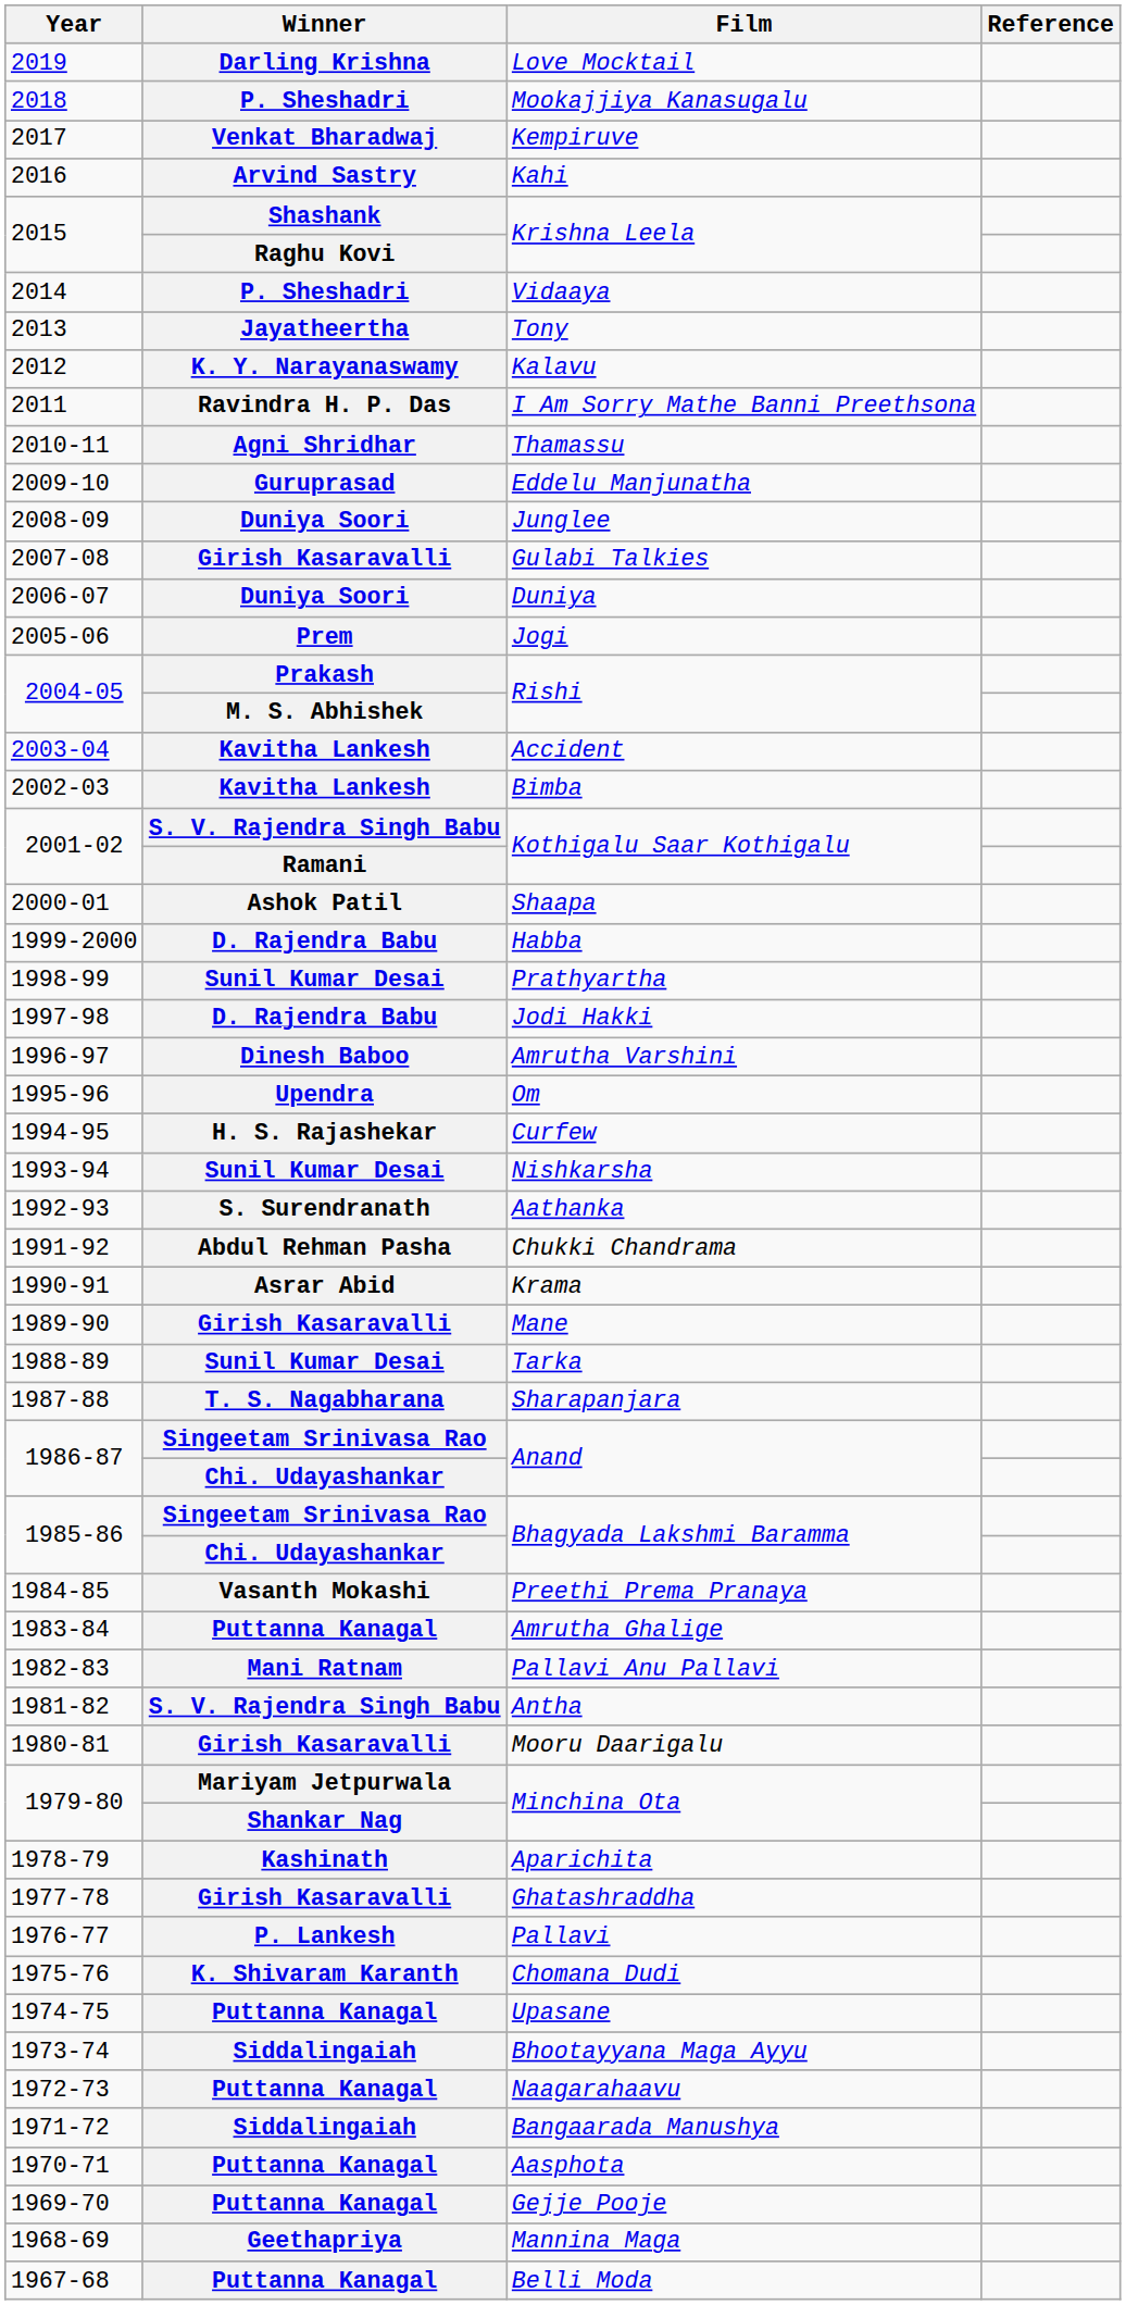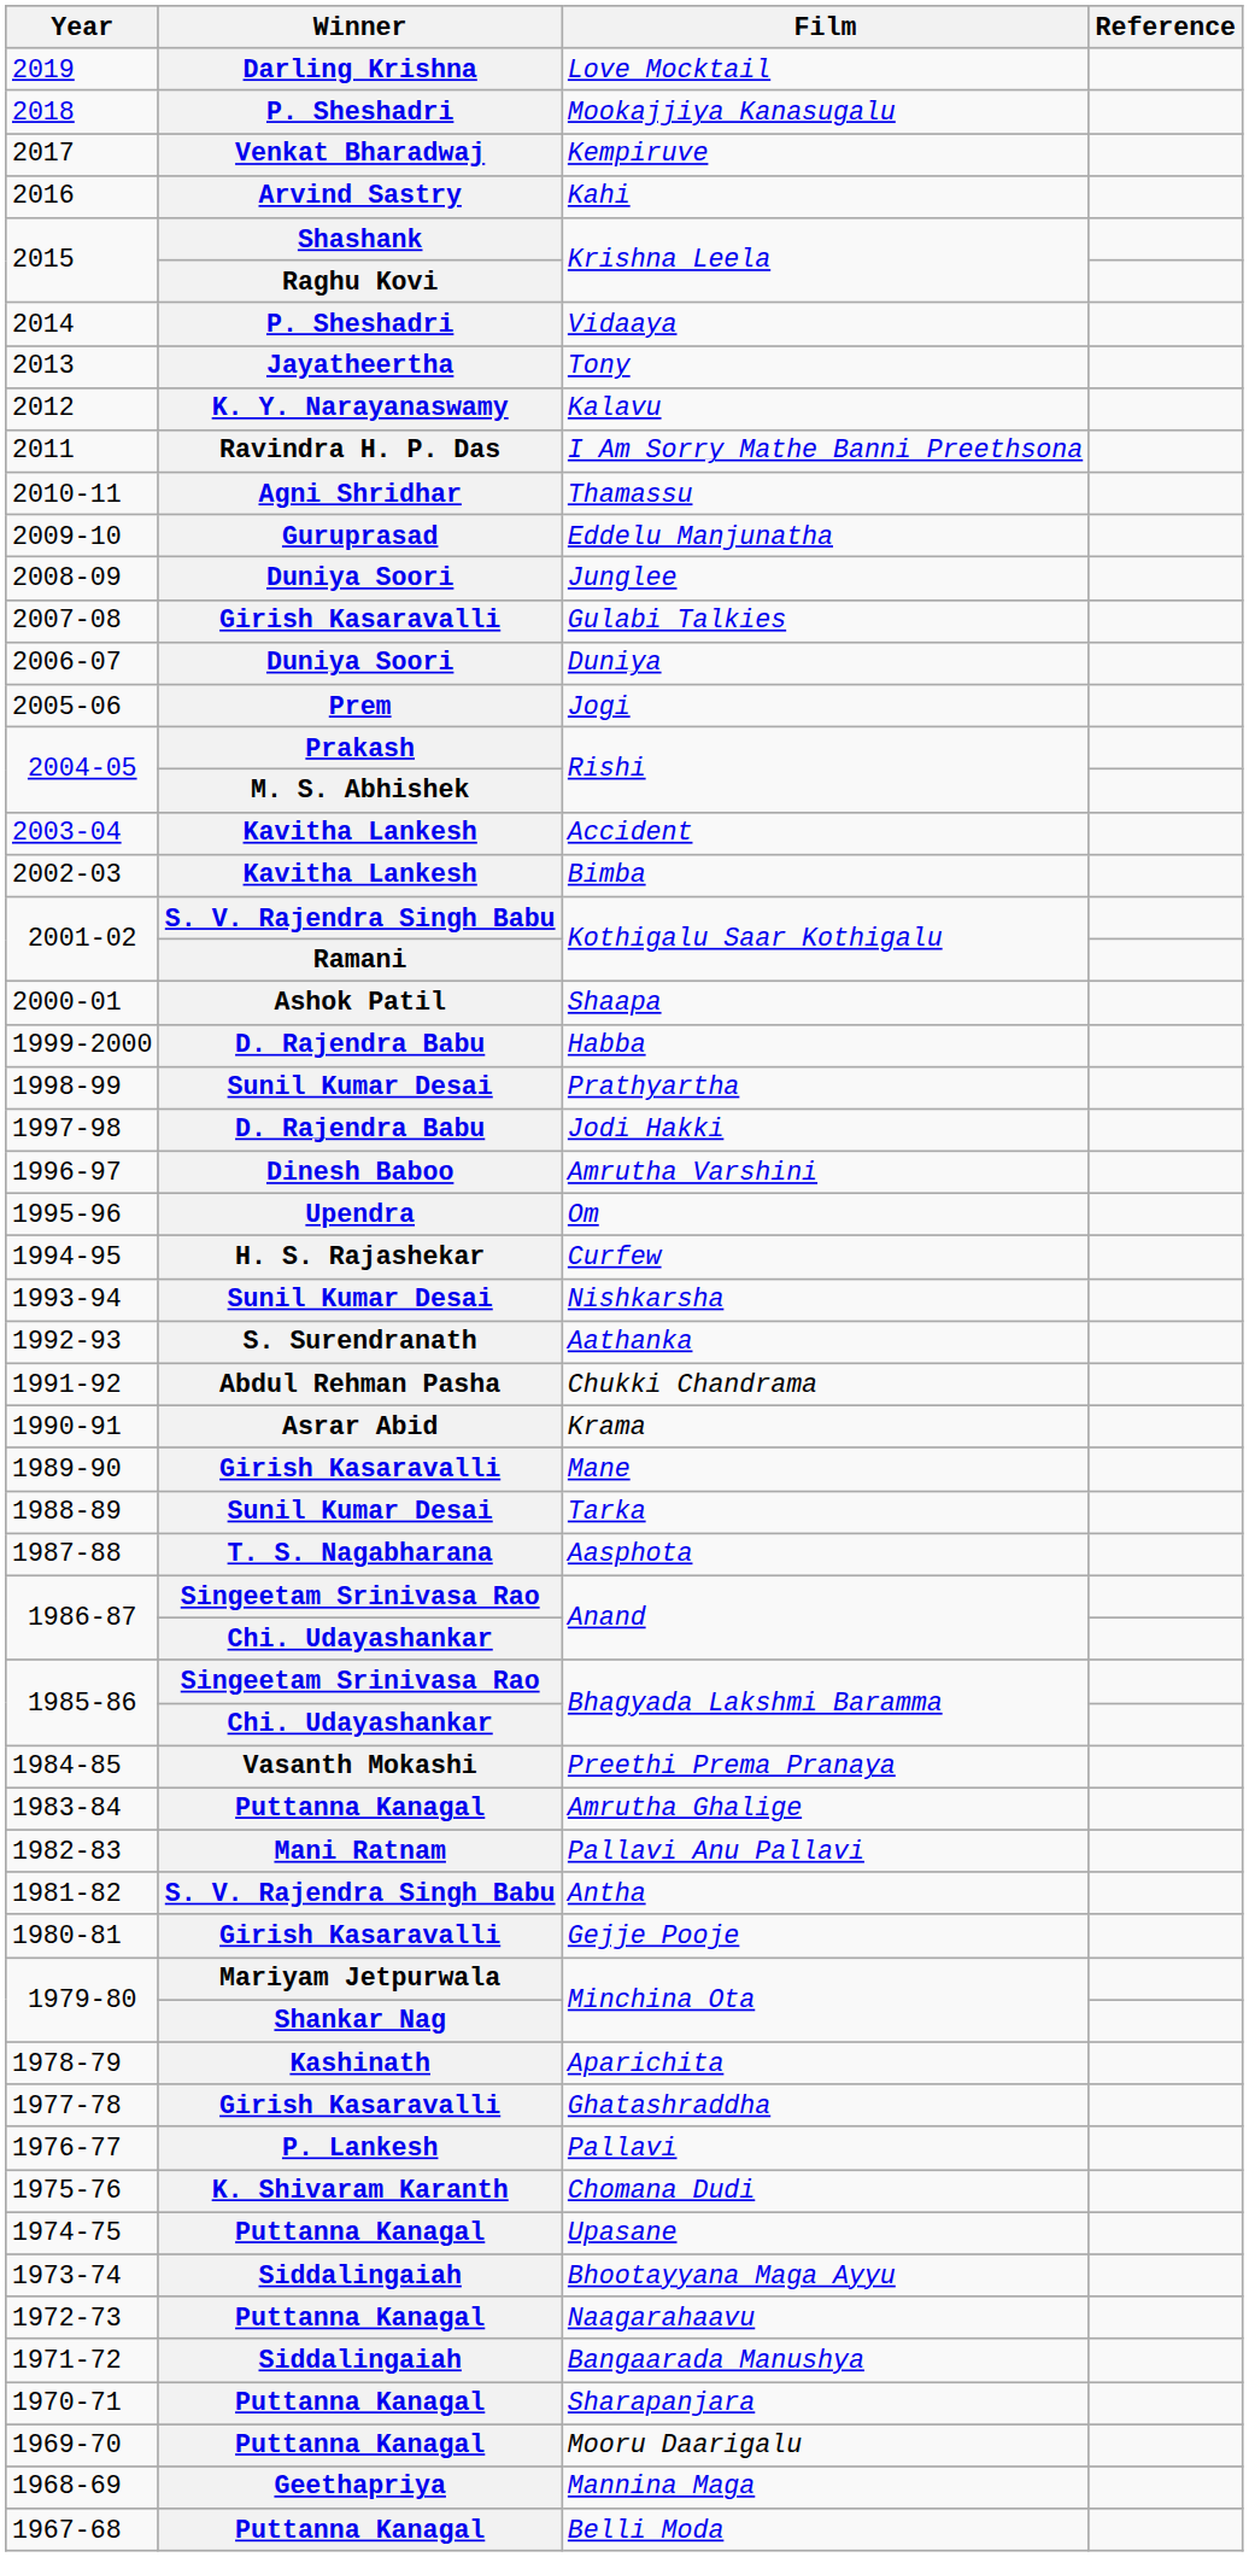 <table class="wikitable sortable">
 <tr>
 <th>Year</th>
 <th>Winner</th>
 <th>Film</th>
 <th>Reference</th>
 </tr>
 <tr>
 <td><a href='#'>2019</a></td>
 <th scope="row"><a href='#'>Darling Krishna</a></th>
 <td><em><a href='#'>Love Mocktail</a></em></td>
 <td></td>
 </tr>
 <tr>
 <td><a href='#'>2018</a></td>
 <th scope="row"><a href='#'>P. Sheshadri</a></th>
 <td><em><a href='#'>Mookajjiya Kanasugalu</a></em></td>
 <td></td>
 </tr>
 <tr>
 <td>2017</td>
 <th scope="row"><a href='#'>Venkat Bharadwaj</a></th>
 <td><em><a href='#'>Kempiruve</a></em></td>
 <td></td>
 </tr>
 <tr>
 <td>2016</td>
 <th scope="row"><a href='#'>Arvind Sastry</a></th>
 <td><em><a href='#'>Kahi</a></em></td>
 <td></td>
 </tr>
 <tr>
 <td rowspan="2">2015</td>
 <th scope="row"><a href='#'>Shashank</a></th>
 <td rowspan="2"><em><a href='#'>Krishna Leela</a></em></td>
 </tr>
 <tr>
 <th scope="row">Raghu Kovi</th>
 <td></td>
 </tr>
 <tr>
 <td>2014</td>
 <th scope="row"><a href='#'>P. Sheshadri</a></th>
 <td><em><a href='#'>Vidaaya</a></em></td>
 <td></td>
 </tr>
 <tr>
 <td>2013</td>
 <th scope="row"><a href='#'>Jayatheertha</a></th>
 <td><em><a href='#'>Tony</a></em></td>
 <td></td>
 </tr>
 <tr>
 <td>2012</td>
 <th scope="row"><a href='#'>K. Y. Narayanaswamy</a></th>
 <td><em><a href='#'>Kalavu</a></em></td>
 <td></td>
 </tr>
 <tr>
 <td>2011</td>
 <th scope="row">Ravindra H. P. Das</th>
 <td><em><a href='#'>I Am Sorry Mathe Banni Preethsona</a></em></td>
 <td></td>
 </tr>
 <tr>
 <td>2010-11</td>
 <th scope="row"><a href='#'>Agni Shridhar</a></th>
 <td><em><a href='#'>Thamassu</a></em></td>
 <td></td>
 </tr>
 <tr>
 <td>2009-10</td>
 <th scope="row"><a href='#'>Guruprasad</a></th>
 <td><em><a href='#'>Eddelu Manjunatha</a></em></td>
 <td></td>
 </tr>
 <tr>
 <td>2008-09</td>
 <th scope="row"><a href='#'>Duniya Soori</a></th>
 <td><em><a href='#'>Junglee</a></em></td>
 <td></td>
 </tr>
 <tr>
 <td>2007-08</td>
 <th scope="row"><a href='#'>Girish Kasaravalli</a></th>
 <td><em><a href='#'>Gulabi Talkies</a></em></td>
 <td></td>
 </tr>
 <tr>
 <td>2006-07</td>
 <th scope="row"><a href='#'>Duniya Soori</a></th>
 <td><em><a href='#'>Duniya</a></em></td>
 <td></td>
 </tr>
 <tr>
 <td>2005-06</td>
 <th scope="row"><a href='#'>Prem</a></th>
 <td><em><a href='#'>Jogi</a></em></td>
 <td></td>
 </tr>
 <tr>
 <td align="center" rowspan="2"><a href='#'>2004-05</a></td>
 <th scope="row"><a href='#'>Prakash</a></th>
 <td rowspan="2"><em><a href='#'>Rishi</a></em></td>
 </tr>
 <tr>
 <th scope="row">M. S. Abhishek</th>
 <td></td>
 </tr>
 <tr>
 <td><a href='#'>2003-04</a></td>
 <th scope="row"><a href='#'>Kavitha Lankesh</a></th>
 <td><em><a href='#'>Accident</a></em></td>
 <td></td>
 </tr>
 <tr>
 <td>2002-03</td>
 <th scope="row"><a href='#'>Kavitha Lankesh</a></th>
 <td><em><a href='#'>Bimba</a></em></td>
 <td></td>
 </tr>
 <tr>
 <td align="center" rowspan="2">2001-02</td>
 <th scope="row"><a href='#'>S. V. Rajendra Singh Babu</a></th>
 <td rowspan="2"><em><a href='#'>Kothigalu Saar Kothigalu</a></em></td>
 </tr>
 <tr>
 <th scope="row">Ramani</th>
 <td></td>
 </tr>
 <tr>
 <td>2000-01</td>
 <th scope="row">Ashok Patil</th>
 <td><em><a href='#'>Shaapa</a></em></td>
 <td></td>
 </tr>
 <tr>
 <td>1999-2000</td>
 <th scope="row"><a href='#'>D. Rajendra Babu</a></th>
 <td><em><a href='#'>Habba</a></em></td>
 <td></td>
 </tr>
 <tr>
 <td>1998-99</td>
 <th scope="row"><a href='#'>Sunil Kumar Desai</a></th>
 <td><em><a href='#'>Prathyartha</a></em></td>
 <td></td>
 </tr>
 <tr>
 <td>1997-98</td>
 <th scope="row"><a href='#'>D. Rajendra Babu</a></th>
 <td><em><a href='#'>Jodi Hakki</a></em></td>
 <td></td>
 </tr>
 <tr>
 <td>1996-97</td>
 <th scope="row"><a href='#'>Dinesh Baboo</a></th>
 <td><em><a href='#'>Amrutha Varshini</a></em></td>
 <td></td>
 </tr>
 <tr>
 <td>1995-96</td>
 <th scope="row"><a href='#'>Upendra</a></th>
 <td><em><a href='#'>Om</a></em></td>
 <td></td>
 </tr>
 <tr>
 <td>1994-95</td>
 <th scope="row">H. S. Rajashekar</th>
 <td><em><a href='#'>Curfew</a></em></td>
 <td></td>
 </tr>
 <tr>
 <td>1993-94</td>
 <th scope="row"><a href='#'>Sunil Kumar Desai</a></th>
 <td><em><a href='#'>Nishkarsha</a></em></td>
 <td></td>
 </tr>
 <tr>
 <td>1992-93</td>
 <th scope="row">S. Surendranath</th>
 <td><em><a href='#'>Aathanka</a></em></td>
 <td></td>
 </tr>
 <tr>
 <td>1991-92</td>
 <th scope="row">Abdul Rehman Pasha</th>
 <td><em>Chukki Chandrama</em></td>
 <td></td>
 </tr>
 <tr>
 <td>1990-91</td>
 <th scope="row">Asrar Abid</th>
 <td><em>Krama</em></td>
 <td></td>
 </tr>
 <tr>
 <td>1989-90</td>
 <th scope="row"><a href='#'>Girish Kasaravalli</a></th>
 <td><em><a href='#'>Mane</a></em></td>
 <td></td>
 </tr>
 <tr>
 <td>1988-89</td>
 <th scope="row"><a href='#'>Sunil Kumar Desai</a></th>
 <td><em><a href='#'>Tarka</a></em></td>
 <td></td>
 </tr>
 <tr>
 <td>1987-88</td>
 <th scope="row"><a href='#'>T. S. Nagabharana</a></th>
-<td><em><a href='#'>Sharapanjara</a></em></td>
+<td><em><a href='#'>Aasphota</a></em></td>
 <td></td>
 </tr>
 <tr>
 <td align="center" rowspan="2">1986-87</td>
 <th scope="row"><a href='#'>Singeetam Srinivasa Rao</a></th>
 <td rowspan="2"><em><a href='#'>Anand</a></em></td>
 </tr>
 <tr>
 <th scope="row"><a href='#'>Chi. Udayashankar</a></th>
 <td></td>
 </tr>
 <tr>
 <td align="center" rowspan="2">1985-86</td>
 <th scope="row"><a href='#'>Singeetam Srinivasa Rao</a></th>
 <td rowspan="2"><em><a href='#'>Bhagyada Lakshmi Baramma</a></em></td>
 </tr>
 <tr>
 <th scope="row"><a href='#'>Chi. Udayashankar</a></th>
 <td></td>
 </tr>
 <tr>
 <td>1984-85</td>
 <th scope="row">Vasanth Mokashi</th>
 <td><em><a href='#'>Preethi Prema Pranaya</a></em></td>
 <td></td>
 </tr>
 <tr>
 <td>1983-84</td>
 <th scope="row"><a href='#'>Puttanna Kanagal</a></th>
 <td><em><a href='#'>Amrutha Ghalige</a></em></td>
 <td></td>
 </tr>
 <tr>
 <td>1982-83</td>
 <th scope="row"><a href='#'>Mani Ratnam</a></th>
 <td><em><a href='#'>Pallavi Anu Pallavi</a></em></td>
 <td></td>
 </tr>
 <tr>
 <td>1981-82</td>
 <th scope="row"><a href='#'>S. V. Rajendra Singh Babu</a></th>
 <td><em><a href='#'>Antha</a></em></td>
 <td></td>
 </tr>
 <tr>
 <td>1980-81</td>
 <th scope="row"><a href='#'>Girish Kasaravalli</a></th>
-<td><em>Mooru Daarigalu</em></td>
+<td><em><a href='#'>Gejje Pooje</a></em></td>
 <td></td>
 </tr>
 <tr>
 <td align="center" rowspan="2">1979-80</td>
 <th scope="row">Mariyam Jetpurwala</th>
 <td rowspan="2"><em><a href='#'>Minchina Ota</a></em></td>
 </tr>
 <tr>
 <th scope="row"><a href='#'>Shankar Nag</a></th>
 <td></td>
 </tr>
 <tr>
 <td>1978-79</td>
 <th scope="row"><a href='#'>Kashinath</a></th>
 <td><em><a href='#'>Aparichita</a></em></td>
 <td></td>
 </tr>
 <tr>
 <td>1977-78</td>
 <th scope="row"><a href='#'>Girish Kasaravalli</a></th>
 <td><em><a href='#'>Ghatashraddha</a></em></td>
 <td></td>
 </tr>
 <tr>
 <td>1976-77</td>
 <th scope="row"><a href='#'>P. Lankesh</a></th>
 <td><em><a href='#'>Pallavi</a></em></td>
 <td></td>
 </tr>
 <tr>
 <td>1975-76</td>
 <th scope="row"><a href='#'>K. Shivaram Karanth</a></th>
 <td><em><a href='#'>Chomana Dudi</a></em></td>
 <td></td>
 </tr>
 <tr>
 <td>1974-75</td>
 <th scope="row"><a href='#'>Puttanna Kanagal</a></th>
 <td><em><a href='#'>Upasane</a></em></td>
 <td></td>
 </tr>
 <tr>
 <td>1973-74</td>
 <th scope="row"><a href='#'>Siddalingaiah</a></th>
 <td><em><a href='#'>Bhootayyana Maga Ayyu</a></em></td>
 <td></td>
 </tr>
 <tr>
 <td>1972-73</td>
 <th scope="row"><a href='#'>Puttanna Kanagal</a></th>
 <td><em><a href='#'>Naagarahaavu</a></em></td>
 <td></td>
 </tr>
 <tr>
 <td>1971-72</td>
 <th scope="row"><a href='#'>Siddalingaiah</a></th>
 <td><em><a href='#'>Bangaarada Manushya</a></em></td>
 <td></td>
 </tr>
 <tr>
 <td>1970-71</td>
 <th scope="row"><a href='#'>Puttanna Kanagal</a></th>
-<td><em><a href='#'>Aasphota</a></em></td>
+<td><em><a href='#'>Sharapanjara</a></em></td>
 <td></td>
 </tr>
 <tr>
 <td>1969-70</td>
 <th scope="row"><a href='#'>Puttanna Kanagal</a></th>
-<td><em><a href='#'>Gejje Pooje</a></em></td>
+<td><em>Mooru Daarigalu</em></td>
 <td></td>
 </tr>
 <tr>
 <td>1968-69</td>
 <th scope="row"><a href='#'>Geethapriya</a></th>
 <td><em><a href='#'>Mannina Maga</a></em></td>
 <td></td>
 </tr>
 <tr>
 <td>1967-68</td>
 <th scope="row"><a href='#'>Puttanna Kanagal</a></th>
 <td><em><a href='#'>Belli Moda</a></em></td>
 <td></td>
 </tr>
 </table>
